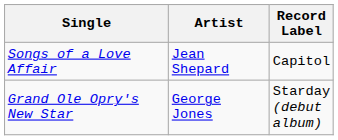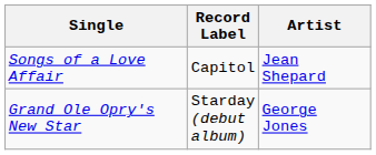 <table class="wikitable nob-sortable">
 <tr>
 <th width="150">Single</th>
+<th width="50">Record Label</th>
 <th width="90">Artist</th>
-<th width="50">Record Label</th>
 </tr>
 <tr>
 <td><em><a href='#'>Songs of a Love Affair</a></em></td>
+<td>Capitol</td>
 <td><a href='#'>Jean Shepard</a></td>
-<td>Capitol</td>
 </tr>
 <tr>
 <td><em><a href='#'>Grand Ole Opry's New Star</a></em></td>
+<td>Starday <em>(debut album)</em></td>
 <td><a href='#'>George Jones</a></td>
-<td>Starday <em>(debut album)</em></td>
 </tr>
 </table>
